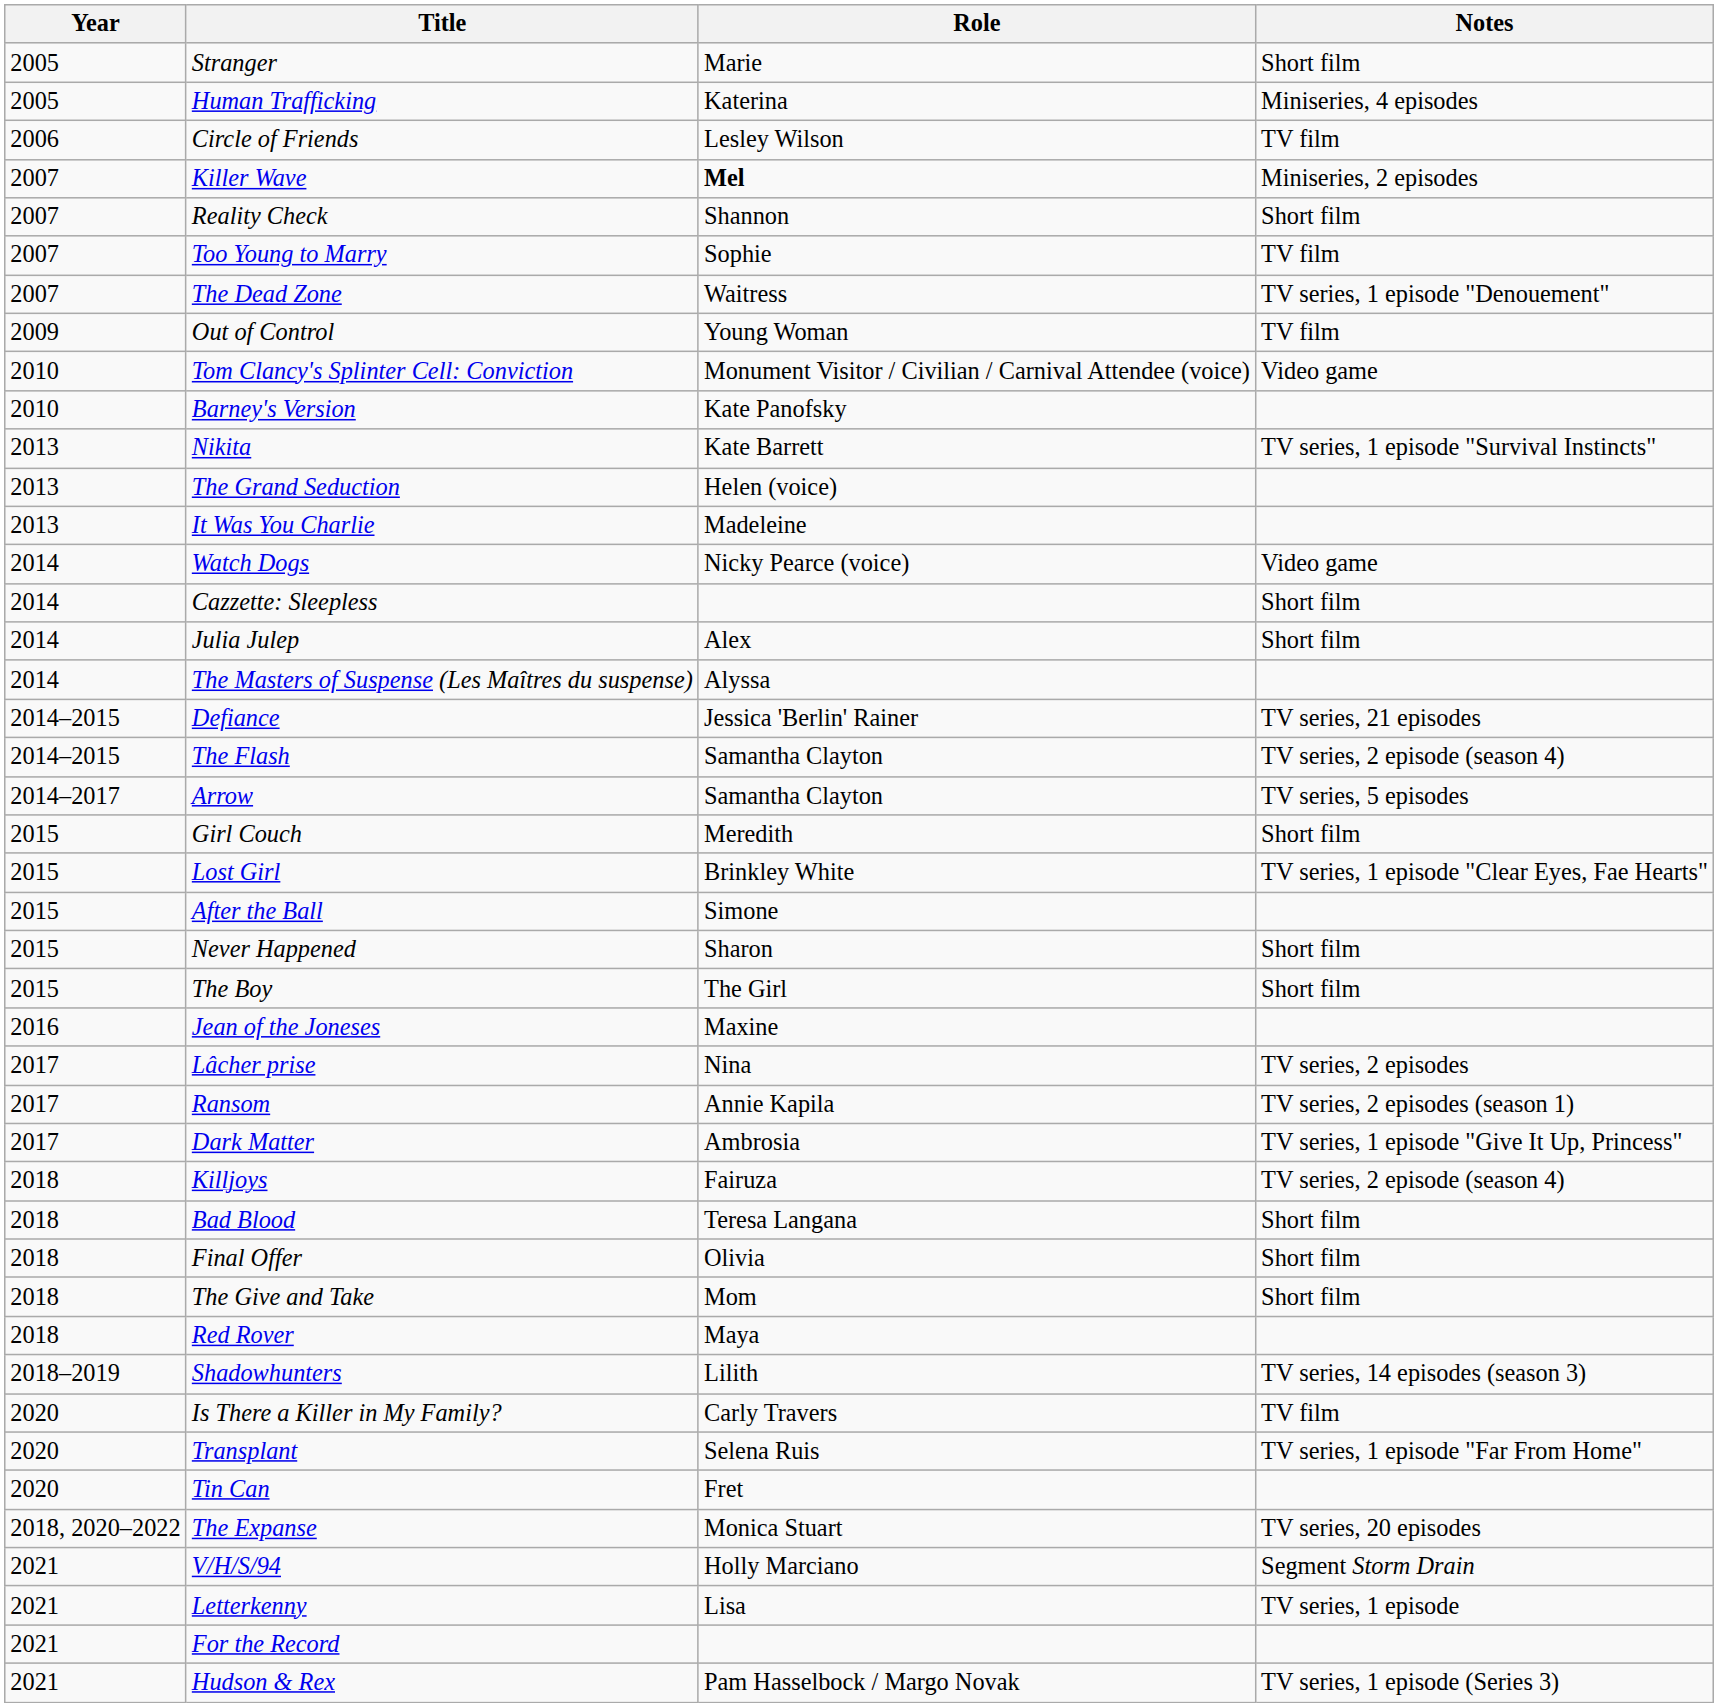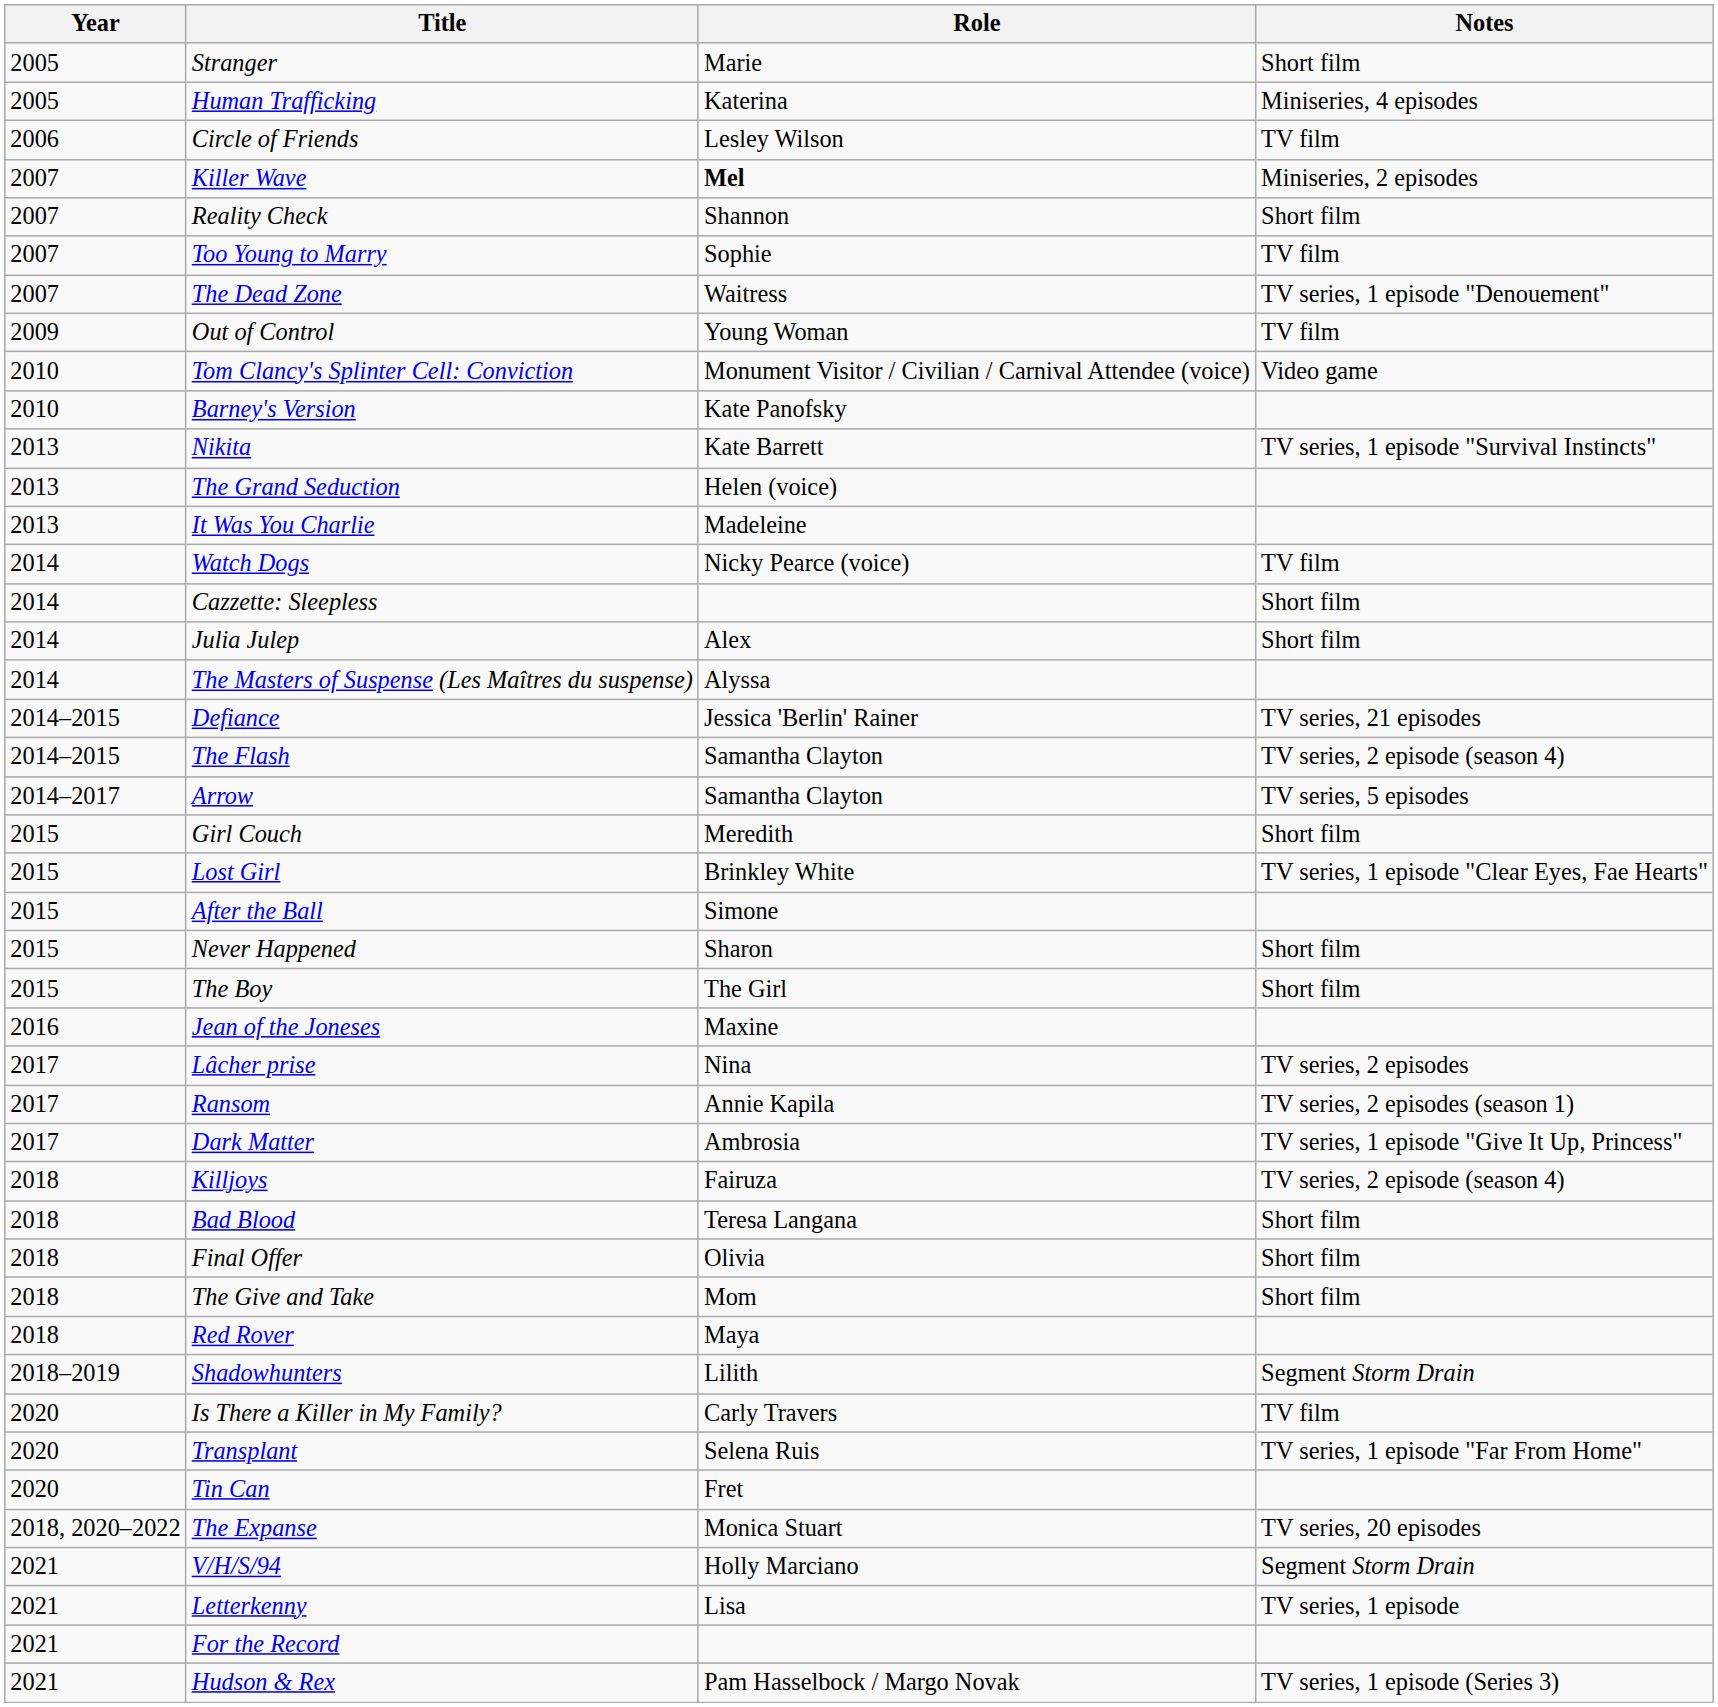 <table class="wikitable sortable">
 <tr>
 <th>Year</th>
 <th>Title</th>
 <th>Role</th>
 <th class="unsortable">Notes</th>
 </tr>
 <tr>
 <td>2005</td>
 <td><em>Stranger</em></td>
 <td>Marie</td>
 <td>Short film</td>
 </tr>
 <tr>
 <td>2005</td>
 <td><em><a href='#'>Human Trafficking</a></em></td>
 <td>Katerina</td>
 <td>Miniseries, 4 episodes</td>
 </tr>
 <tr>
 <td>2006</td>
 <td><em>Circle of Friends</em></td>
 <td>Lesley Wilson</td>
 <td>TV film</td>
 </tr>
 <tr>
 <td>2007</td>
 <td><em><a href='#'>Killer Wave</a></em></td>
 <td><strong>Mel</strong></td>
 <td>Miniseries, 2 episodes</td>
 </tr>
 <tr>
 <td>2007</td>
 <td><em>Reality Check</em></td>
 <td>Shannon</td>
 <td>Short film</td>
 </tr>
 <tr>
 <td>2007</td>
 <td><em><a href='#'>Too Young to Marry</a></em></td>
 <td>Sophie</td>
 <td>TV film</td>
 </tr>
 <tr>
 <td>2007</td>
 <td><em><a href='#'>The Dead Zone</a></em></td>
 <td>Waitress</td>
 <td>TV series, 1 episode "Denouement"</td>
 </tr>
 <tr>
 <td>2009</td>
 <td><em>Out of Control</em></td>
 <td>Young Woman</td>
 <td>TV film</td>
 </tr>
 <tr>
 <td>2010</td>
 <td><em><a href='#'>Tom Clancy's Splinter Cell: Conviction</a></em></td>
 <td>Monument Visitor / Civilian / Carnival Attendee (voice)</td>
 <td>Video game</td>
 </tr>
 <tr>
 <td>2010</td>
 <td><em><a href='#'>Barney's Version</a></em></td>
 <td>Kate Panofsky</td>
 <td></td>
 </tr>
 <tr>
 <td>2013</td>
 <td><em><a href='#'>Nikita</a></em></td>
 <td>Kate Barrett</td>
 <td>TV series, 1 episode "Survival Instincts"</td>
 </tr>
 <tr>
 <td>2013</td>
 <td><em><a href='#'>The Grand Seduction</a></em></td>
 <td>Helen (voice)</td>
 <td></td>
 </tr>
 <tr>
 <td>2013</td>
 <td><em><a href='#'>It Was You Charlie</a></em></td>
 <td>Madeleine</td>
 <td></td>
 </tr>
 <tr>
 <td>2014</td>
 <td><em><a href='#'>Watch Dogs</a></em></td>
 <td>Nicky Pearce (voice)</td>
-<td>Video game</td>
+<td>TV film</td>
 </tr>
 <tr>
 <td>2014</td>
 <td><em>Cazzette: Sleepless</em></td>
 <td></td>
 <td>Short film</td>
 </tr>
 <tr>
 <td>2014</td>
 <td><em>Julia Julep</em></td>
 <td>Alex</td>
 <td>Short film</td>
 </tr>
 <tr>
 <td>2014</td>
 <td><em><a href='#'>The Masters of Suspense</a> (Les Maîtres du suspense)</em></td>
 <td>Alyssa</td>
 <td></td>
 </tr>
 <tr>
 <td>2014–2015</td>
 <td><em><a href='#'>Defiance</a></em></td>
 <td>Jessica 'Berlin' Rainer</td>
 <td>TV series, 21 episodes</td>
 </tr>
 <tr>
 <td>2014–2015</td>
 <td><em><a href='#'>The Flash</a></em></td>
 <td>Samantha Clayton</td>
 <td>TV series, 2 episode (season 4)</td>
 </tr>
 <tr>
 <td>2014–2017</td>
 <td><em><a href='#'>Arrow</a></em></td>
 <td>Samantha Clayton</td>
 <td>TV series, 5 episodes</td>
 </tr>
 <tr>
 <td>2015</td>
 <td><em>Girl Couch</em></td>
 <td>Meredith</td>
 <td>Short film</td>
 </tr>
 <tr>
 <td>2015</td>
 <td><em><a href='#'>Lost Girl</a></em></td>
 <td>Brinkley White</td>
 <td>TV series, 1 episode "Clear Eyes, Fae Hearts"</td>
 </tr>
 <tr>
 <td>2015</td>
 <td><em><a href='#'>After the Ball</a></em></td>
 <td>Simone</td>
 <td></td>
 </tr>
 <tr>
 <td>2015</td>
 <td><em>Never Happened</em></td>
 <td>Sharon</td>
 <td>Short film</td>
 </tr>
 <tr>
 <td>2015</td>
 <td><em>The Boy</em></td>
 <td>The Girl</td>
 <td>Short film</td>
 </tr>
 <tr>
 <td>2016</td>
 <td><em><a href='#'>Jean of the Joneses</a></em></td>
 <td>Maxine</td>
 <td></td>
 </tr>
 <tr>
 <td>2017</td>
 <td><em><a href='#'>Lâcher prise</a></em></td>
 <td>Nina</td>
 <td>TV series, 2 episodes</td>
 </tr>
 <tr>
 <td>2017</td>
 <td><em><a href='#'>Ransom</a></em></td>
 <td>Annie Kapila</td>
 <td>TV series, 2 episodes (season 1)</td>
 </tr>
 <tr>
 <td>2017</td>
 <td><em><a href='#'>Dark Matter</a></em></td>
 <td>Ambrosia</td>
 <td>TV series, 1 episode "Give It Up, Princess"</td>
 </tr>
 <tr>
 <td>2018</td>
 <td><em><a href='#'>Killjoys</a></em></td>
 <td>Fairuza</td>
 <td>TV series, 2 episode (season 4)</td>
 </tr>
 <tr>
 <td>2018</td>
 <td><em><a href='#'>Bad Blood</a></em></td>
 <td>Teresa Langana</td>
 <td>Short film</td>
 </tr>
 <tr>
 <td>2018</td>
 <td><em>Final Offer</em></td>
 <td>Olivia</td>
 <td>Short film</td>
 </tr>
 <tr>
 <td>2018</td>
 <td><em>The Give and Take</em></td>
 <td>Mom</td>
 <td>Short film</td>
 </tr>
 <tr>
 <td>2018</td>
 <td><em><a href='#'>Red Rover</a></em></td>
 <td>Maya</td>
 <td></td>
 </tr>
 <tr>
 <td>2018–2019</td>
 <td><em><a href='#'>Shadowhunters</a></em></td>
 <td>Lilith</td>
-<td>TV series, 14 episodes (season 3)</td>
+<td>Segment <em>Storm Drain</em></td>
 </tr>
 <tr>
 <td>2020</td>
 <td><em>Is There a Killer in My Family?</em></td>
 <td>Carly Travers</td>
 <td>TV film</td>
 </tr>
 <tr>
 <td>2020</td>
 <td><em><a href='#'>Transplant</a></em></td>
 <td>Selena Ruis</td>
 <td>TV series, 1 episode "Far From Home"</td>
 </tr>
 <tr>
 <td>2020</td>
 <td><em><a href='#'>Tin Can</a></em></td>
 <td>Fret</td>
 <td></td>
 </tr>
 <tr>
 <td>2018, 2020–2022</td>
 <td><em><a href='#'>The Expanse</a></em></td>
 <td>Monica Stuart</td>
 <td>TV series, 20 episodes</td>
 </tr>
 <tr>
 <td>2021</td>
 <td><em><a href='#'>V/H/S/94</a></em></td>
 <td>Holly Marciano</td>
 <td>Segment <em>Storm Drain</em></td>
 </tr>
 <tr>
 <td>2021</td>
 <td><em><a href='#'>Letterkenny</a></em></td>
 <td>Lisa</td>
 <td>TV series, 1 episode</td>
 </tr>
 <tr>
 <td>2021</td>
 <td><em><a href='#'>For the Record</a></em></td>
 <td></td>
 <td></td>
 </tr>
 <tr>
 <td>2021</td>
 <td><em><a href='#'>Hudson & Rex</a></em></td>
 <td>Pam Hasselbock / Margo Novak</td>
 <td>TV series, 1 episode (Series 3)</td>
 </tr>
 </table>
